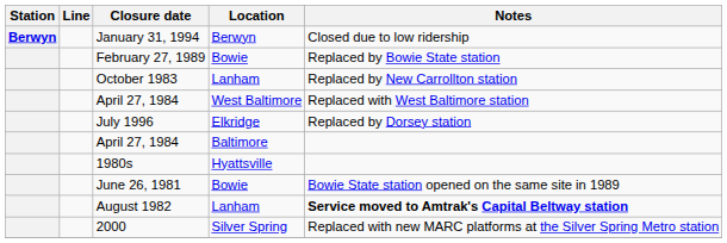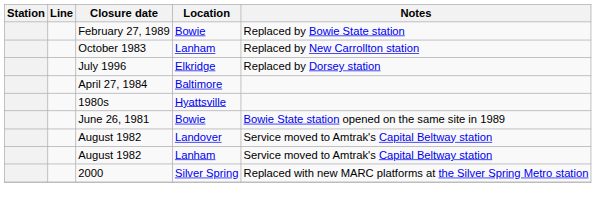 <table class="wikitable sortable plainrowheaders">
 <tr>
 <th scope="col">Station</th>
 <th scope="col">Line</th>
 <th scope="col">Closure date</th>
 <th scope="col">Location</th>
 <th scope="col">Notes</th>
-</tr>
-<tr>
-<th scope="row"><a href='#'>Berwyn</a></th>
-<td></td>
-<td>January 31, 1994</td>
-<td><a href='#'>Berwyn</a></td>
-<td>Closed due to low ridership</td>
 </tr>
 <tr>
 <th scope="row"></th>
 <td></td>
 <td>February 27, 1989</td>
 <td><a href='#'>Bowie</a></td>
 <td>Replaced by <a href='#'>Bowie State station</a></td>
 </tr>
 <tr>
 <th scope="row"></th>
 <td></td>
 <td>October 1983</td>
 <td><a href='#'>Lanham</a></td>
 <td>Replaced by <a href='#'>New Carrollton station</a></td>
-</tr>
-<tr>
-<th scope="row"></th>
-<td></td>
-<td>April 27, 1984</td>
-<td><a href='#'>West Baltimore</a></td>
-<td>Replaced with <a href='#'>West Baltimore station</a></td>
 </tr>
 <tr>
 <th scope="row"></th>
 <td></td>
 <td>July 1996</td>
 <td><a href='#'>Elkridge</a></td>
 <td>Replaced by <a href='#'>Dorsey station</a></td>
 </tr>
 <tr>
 <th scope="row"></th>
 <td></td>
 <td>April 27, 1984</td>
 <td><a href='#'>Baltimore</a></td>
 <td></td>
 </tr>
 <tr>
 <th scope="row"></th>
 <td></td>
 <td>1980s</td>
 <td><a href='#'>Hyattsville</a></td>
 <td></td>
 </tr>
 <tr>
 <th scope="row"></th>
 <td></td>
 <td>June 26, 1981</td>
 <td><a href='#'>Bowie</a></td>
 <td><a href='#'>Bowie State station</a> opened on the same site in 1989</td>
 </tr>
 <tr>
 <th scope="row"></th>
 <td></td>
 <td>August 1982</td>
+<td><a href='#'>Landover</a></td>
+<td>Service moved to Amtrak's <a href='#'>Capital Beltway station</a></td>
+</tr>
+<tr>
+<th scope="row"></th>
+<td></td>
+<td>August 1982</td>
 <td><a href='#'>Lanham</a></td>
-<td><strong>Service moved to Amtrak's <a href='#'>Capital Beltway station</a></strong></td>
+<td>Service moved to Amtrak's <a href='#'>Capital Beltway station</a></td>
 </tr>
 <tr>
 <th scope="row"></th>
 <td></td>
 <td>2000</td>
 <td><a href='#'>Silver Spring</a></td>
 <td>Replaced with new MARC platforms at <a href='#'>the Silver Spring Metro station</a></td>
 </tr>
 <tr>
 </tr>
 </table>
